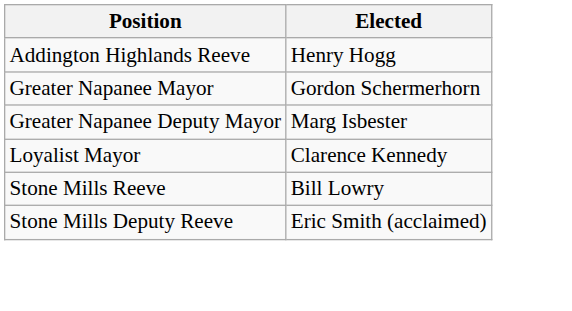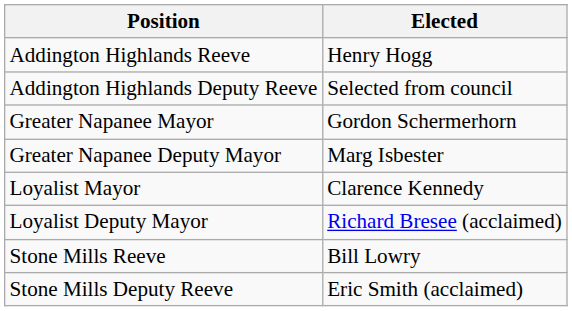 <table class="wikitable">
 <tr>
 <th>Position</th>
 <th>Elected</th>
 </tr>
 <tr>
 <td>Addington Highlands Reeve</td>
 <td>Henry Hogg</td>
+</tr>
+<tr>
+<td>Addington Highlands Deputy Reeve</td>
+<td>Selected from council</td>
 </tr>
 <tr>
 <td>Greater Napanee Mayor</td>
 <td>Gordon Schermerhorn</td>
 </tr>
 <tr>
 <td>Greater Napanee Deputy Mayor</td>
 <td>Marg Isbester</td>
 </tr>
 <tr>
 <td>Loyalist Mayor</td>
 <td>Clarence Kennedy</td>
 </tr>
 <tr>
+<td>Loyalist Deputy Mayor</td>
+<td><a href='#'>Richard Bresee</a> (acclaimed)</td>
+</tr>
+<tr>
 <td>Stone Mills Reeve</td>
 <td>Bill Lowry</td>
 </tr>
 <tr>
 <td>Stone Mills Deputy Reeve</td>
 <td>Eric Smith (acclaimed)</td>
 </tr>
 </table>
